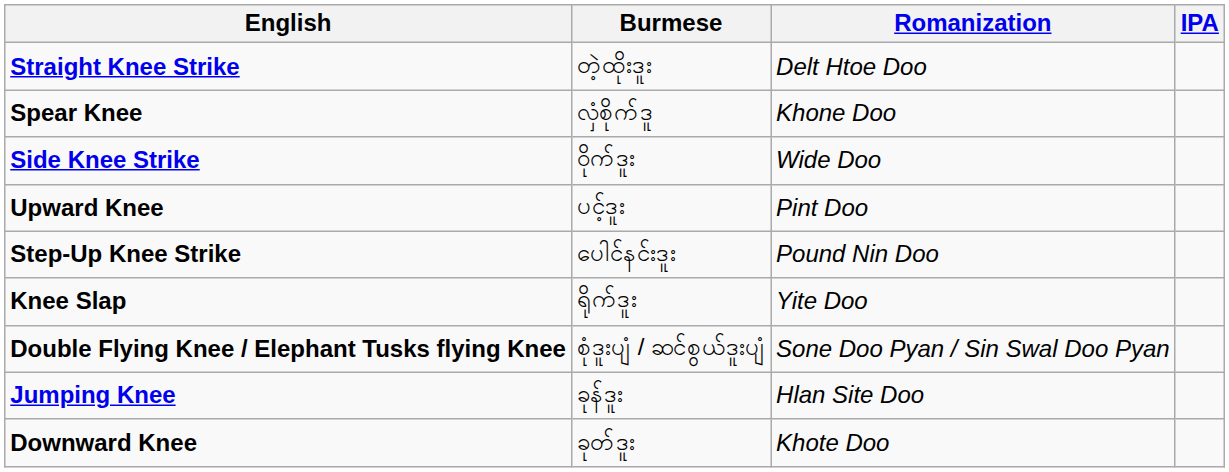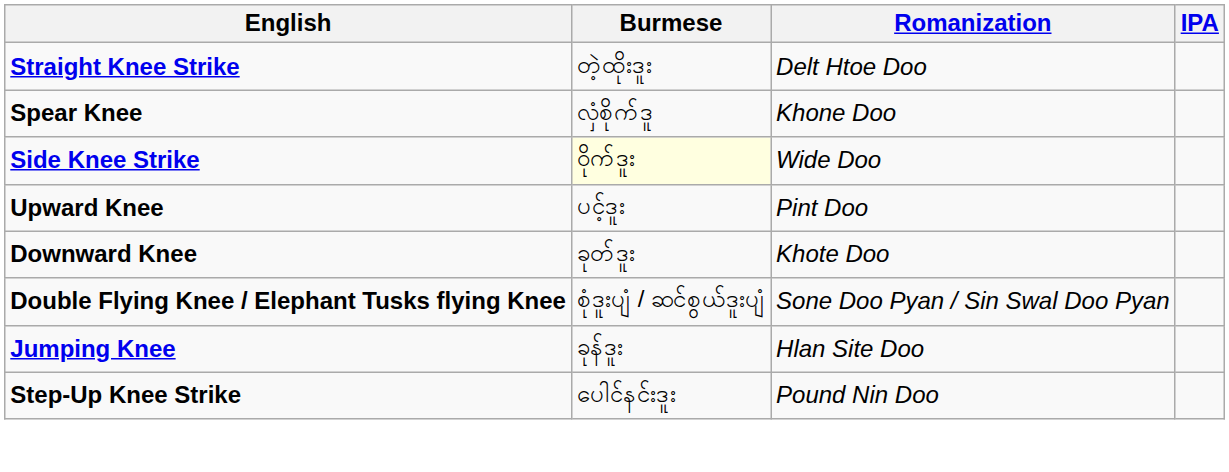 <table class="wikitable">
 <tr>
 <th>English</th>
 <th>Burmese</th>
 <th><a href='#'>Romanization</a></th>
 <th><a href='#'>IPA</a></th>
 </tr>
 <tr>
 <td><strong><a href='#'>Straight Knee Strike</a></strong></td>
 <td>တဲ့ထိုးဒူး</td>
 <td><em>Delt Htoe Doo</em></td>
 <td></td>
 </tr>
 <tr>
 <td><strong>Spear Knee</strong></td>
 <td>လှံစိုက်ဒူ</td>
 <td><em>Khone Doo</em></td>
 <td></td>
 </tr>
 <tr>
 <td><strong><a href='#'>Side Knee Strike</a></strong></td>
-<td>ဝိုက်ဒူး</td>
+<td style="background: lightyellow;">ဝိုက်ဒူး</td>
 <td><em>Wide Doo</em></td>
 <td></td>
 </tr>
 <tr>
 <td><strong>Upward Knee</strong></td>
 <td>ပင့်ဒူး</td>
 <td><em>Pint Doo</em></td>
 <td></td>
 </tr>
 <tr>
-<td><strong>Step-Up Knee Strike</strong></td>
-<td>ပေါင်နင်းဒူး</td>
-<td><em>Pound Nin Doo</em></td>
-<td></td>
-</tr>
-<tr>
-<td><strong>Knee Slap</strong></td>
-<td>ရိုက်ဒူး</td>
-<td><em>Yite Doo</em></td>
+<td><strong>Downward Knee</strong></td>
+<td>ခုတ်ဒူး</td>
+<td><em>Khote Doo</em></td>
 <td></td>
 </tr>
 <tr>
 <td><strong>Double Flying Knee / Elephant Tusks flying Knee</strong></td>
 <td>စုံဒူးပျံ / ဆင်စွယ်ဒူးပျံ</td>
 <td><em> Sone Doo Pyan / Sin Swal Doo Pyan</em></td>
 <td></td>
 </tr>
 <tr>
 <td><strong><a href='#'>Jumping Knee</a></strong></td>
 <td>ခုန်ဒူး</td>
 <td><em>Hlan Site Doo</em></td>
 <td></td>
 </tr>
 <tr>
-<td><strong>Downward Knee</strong></td>
-<td>ခုတ်ဒူး</td>
-<td><em>Khote Doo</em></td>
+<td><strong>Step-Up Knee Strike</strong></td>
+<td>ပေါင်နင်းဒူး</td>
+<td><em>Pound Nin Doo</em></td>
 <td></td>
 </tr>
 </table>
